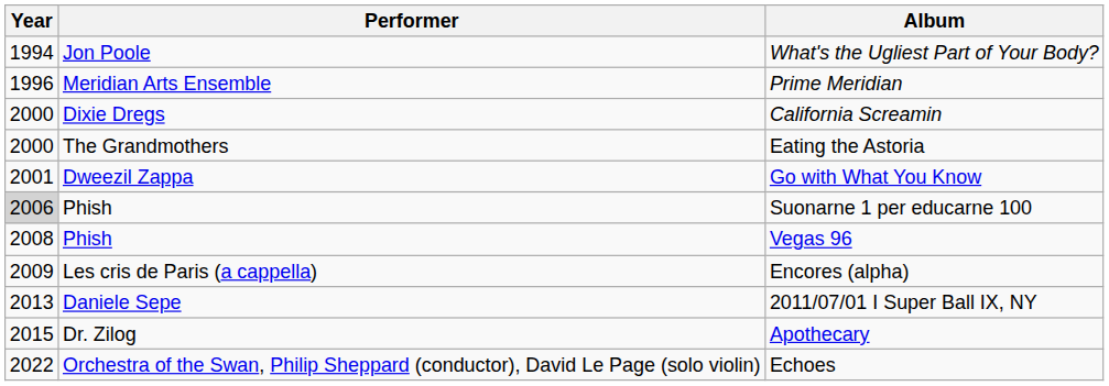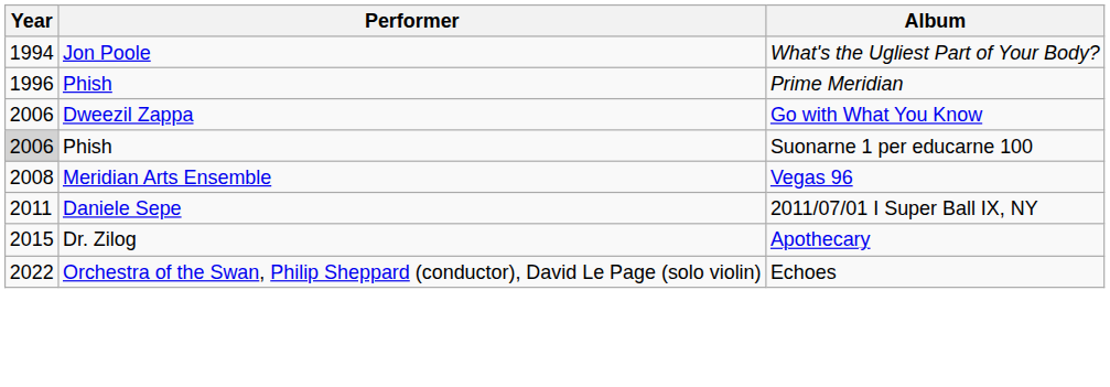 <table class="wikitable" style="font-size:95%;">
 <tr>
 <th>Year</th>
 <th>Performer</th>
 <th>Album</th>
 </tr>
 <tr>
 <td>1994</td>
 <td><a href='#'>Jon Poole</a></td>
 <td><em>What's the Ugliest Part of Your Body?</em></td>
 </tr>
 <tr>
 <td>1996</td>
-<td><a href='#'>Meridian Arts Ensemble</a></td>
+<td><a href='#'>Phish</a></td>
 <td><em>Prime Meridian</em></td>
 </tr>
 <tr>
-<td>2000</td>
-<td><a href='#'>Dixie Dregs</a></td>
-<td><em>California Screamin<strong></td>
-</tr>
-<tr>
-<td>2000</td>
-<td>The Grandmothers</td>
-<td></em>Eating the Astoria<em></td>
-</tr>
-<tr>
-<td>2001</td>
+<td>2006</td>
 <td><a href='#'>Dweezil Zappa</a></td>
 <td></em><a href='#'>Go with What You Know</a><em></td>
 </tr>
 <tr>
 <td style="background: lightgrey;">2006</td>
 <td>Phish</td>
 <td></em>Suonarne 1 per educarne 100<em></td>
 </tr>
 <tr>
 <td>2008</td>
-<td><a href='#'>Phish</a></td>
+<td><a href='#'>Meridian Arts Ensemble</a></td>
 <td></em><a href='#'>Vegas 96</a><em></td>
 </tr>
 <tr>
-<td>2009</td>
-<td>Les cris de Paris (<a href='#'>a cappella</a>)</td>
-<td></em>Encores (alpha)<em></td>
-</tr>
-<tr>
-<td>2013</td>
+<td>2011</td>
 <td><a href='#'>Daniele Sepe</a></td>
 <td></em>2011/07/01 I Super Ball IX, NY<em></td>
 </tr>
 <tr>
 <td>2015</td>
 <td>Dr. Zilog</td>
 <td></em><a href='#'>Apothecary</a><em></td>
 </tr>
 <tr>
 <td>2022</td>
 <td><a href='#'>Orchestra of the Swan</a>, <a href='#'>Philip Sheppard</a> (conductor), David Le Page (solo violin)</td>
 <td></em>Echoes<em></td>
 </tr>
 </table>
